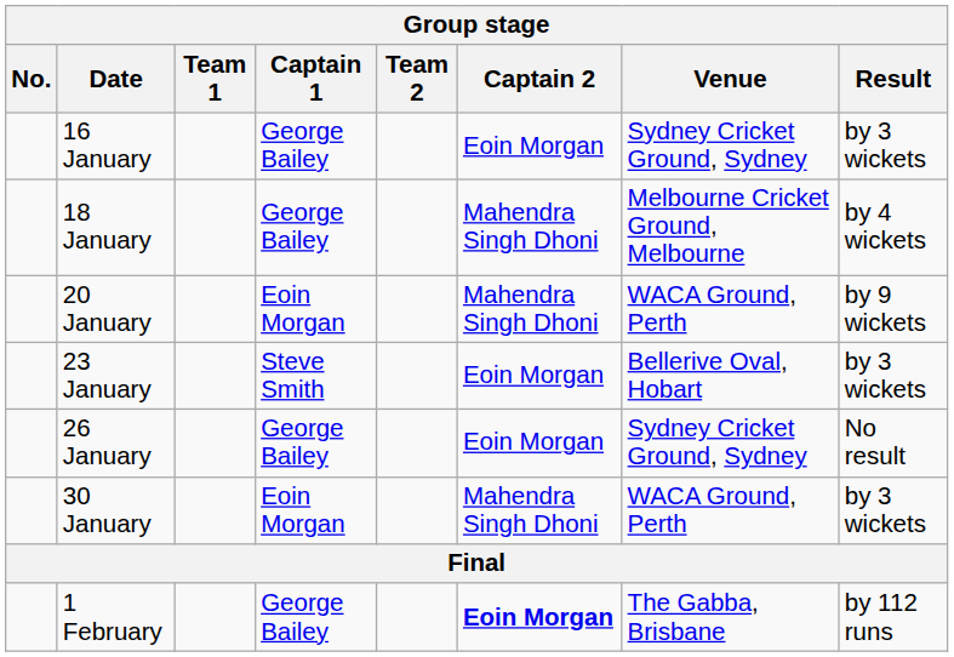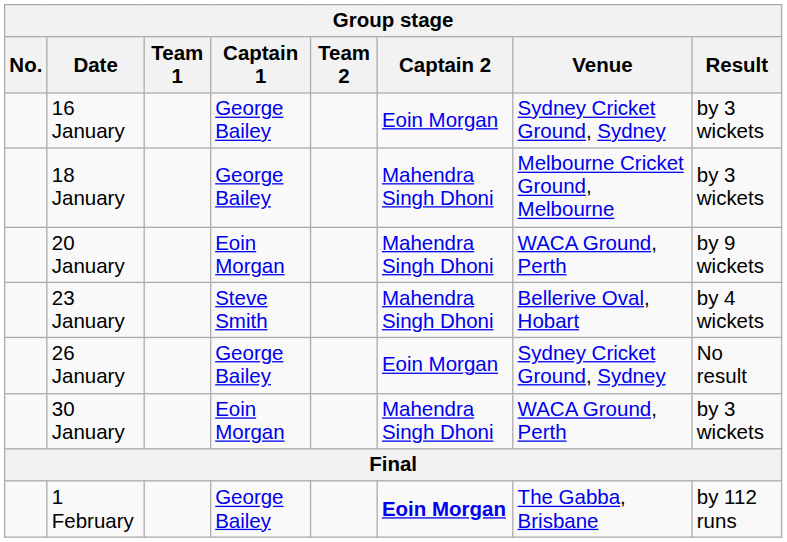 <table class="wikitable">
 <tr>
 <th colspan="9">Group stage</th>
 </tr>
 <tr>
 <th>No.</th>
 <th>Date</th>
 <th>Team 1</th>
 <th>Captain 1</th>
 <th>Team 2</th>
 <th>Captain 2</th>
 <th>Venue</th>
 <th>Result</th>
 </tr>
 <tr>
 <td></td>
 <td>16 January</td>
 <td></td>
 <td><a href='#'>George Bailey</a></td>
 <td></td>
 <td><a href='#'>Eoin Morgan</a></td>
 <td><a href='#'>Sydney Cricket Ground</a>, <a href='#'>Sydney</a></td>
 <td> by 3 wickets</td>
 </tr>
 <tr>
 <td></td>
 <td>18 January</td>
 <td></td>
 <td><a href='#'>George Bailey</a></td>
 <td></td>
 <td><a href='#'>Mahendra Singh Dhoni</a></td>
 <td><a href='#'>Melbourne Cricket Ground</a>, <a href='#'>Melbourne</a></td>
-<td> by 4 wickets</td>
+<td> by 3 wickets</td>
 </tr>
 <tr>
 <td></td>
 <td>20 January</td>
 <td></td>
 <td><a href='#'>Eoin Morgan</a></td>
 <td></td>
 <td><a href='#'>Mahendra Singh Dhoni</a></td>
 <td><a href='#'>WACA Ground</a>, <a href='#'>Perth</a></td>
 <td> by 9 wickets</td>
 </tr>
 <tr>
 <td></td>
 <td>23 January</td>
 <td></td>
 <td><a href='#'>Steve Smith</a></td>
 <td></td>
-<td><a href='#'>Eoin Morgan</a></td>
+<td><a href='#'>Mahendra Singh Dhoni</a></td>
 <td><a href='#'>Bellerive Oval</a>, <a href='#'>Hobart</a></td>
-<td> by 3 wickets</td>
+<td> by 4 wickets</td>
 </tr>
 <tr>
 <td></td>
 <td>26 January</td>
 <td></td>
 <td><a href='#'>George Bailey</a></td>
 <td></td>
 <td><a href='#'>Eoin Morgan</a></td>
 <td><a href='#'>Sydney Cricket Ground</a>, <a href='#'>Sydney</a></td>
 <td>No result</td>
 </tr>
 <tr>
 <td></td>
 <td>30 January</td>
 <td></td>
 <td><a href='#'>Eoin Morgan</a></td>
 <td></td>
 <td><a href='#'>Mahendra Singh Dhoni</a></td>
 <td><a href='#'>WACA Ground</a>, <a href='#'>Perth</a></td>
 <td> by 3 wickets</td>
 </tr>
 <tr>
 <th colspan="9">Final</th>
 </tr>
 <tr>
 <td></td>
 <td>1 February</td>
 <td></td>
 <td><a href='#'>George Bailey</a></td>
 <td></td>
 <td><strong><a href='#'>Eoin Morgan</a></strong></td>
 <td><a href='#'>The Gabba</a>, <a href='#'>Brisbane</a></td>
 <td> by 112 runs</td>
 </tr>
 </table>
